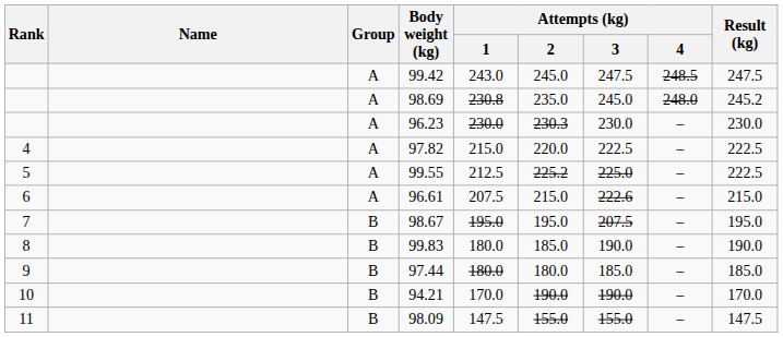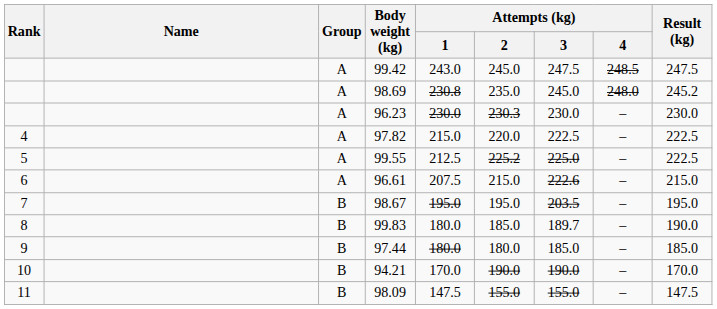 <table class="wikitable" style="text-align:center;">
 <tr>
 <th rowspan=2>Rank</th>
 <th rowspan=2 width=305>Name</th>
 <th rowspan=2 width=20>Group</th>
 <th rowspan=2 width=50>Body weight (kg)</th>
 <th colspan=4>Attempts (kg)</th>
 <th rowspan=2 width=60>Result (kg)</th>
 </tr>
 <tr>
 <th width=60>1</th>
 <th width=60>2</th>
 <th width=60>3</th>
 <th width=60>4</th>
 </tr>
 <tr>
 <td></td>
 <td align="left"></td>
 <td>A</td>
 <td>99.42</td>
 <td>243.0 </td>
 <td>245.0 </td>
 <td>247.5 </td>
 <td><s>248.5</s></td>
 <td>247.5</td>
 </tr>
 <tr>
 <td></td>
 <td align="left"></td>
 <td>A</td>
 <td>98.69</td>
 <td><s>230.8</s></td>
 <td>235.0</td>
 <td>245.0</td>
 <td><s>248.0</s></td>
 <td>245.2</td>
 </tr>
 <tr>
 <td></td>
 <td align="left"></td>
 <td>A</td>
 <td>96.23</td>
 <td><s>230.0</s></td>
 <td><s>230.3</s></td>
 <td>230.0</td>
 <td>–</td>
 <td>230.0</td>
 </tr>
 <tr>
 <td>4</td>
 <td align="left"></td>
 <td>A</td>
 <td>97.82</td>
 <td>215.0</td>
 <td>220.0</td>
 <td>222.5</td>
 <td>–</td>
 <td>222.5</td>
 </tr>
 <tr>
 <td>5</td>
 <td align="left"></td>
 <td>A</td>
 <td>99.55</td>
 <td>212.5</td>
 <td><s>225.2</s></td>
 <td><s>225.0</s></td>
 <td>–</td>
 <td>222.5</td>
 </tr>
 <tr>
 <td>6</td>
 <td align="left"></td>
 <td>A</td>
 <td>96.61</td>
 <td>207.5</td>
 <td>215.0</td>
 <td><s>222.6</s></td>
 <td>–</td>
 <td>215.0</td>
 </tr>
 <tr>
 <td>7</td>
 <td align="left"></td>
 <td>B</td>
 <td>98.67</td>
 <td><s>195.0</s></td>
 <td>195.0</td>
-<td><s>207.5</s></td>
+<td><s>203.5</s></td>
 <td>–</td>
 <td>195.0</td>
 </tr>
 <tr>
 <td>8</td>
 <td align="left"></td>
 <td>B</td>
 <td>99.83</td>
 <td>180.0</td>
 <td>185.0</td>
-<td>190.0</td>
+<td>189.7</td>
 <td>–</td>
 <td>190.0</td>
 </tr>
 <tr>
 <td>9</td>
 <td align="left"></td>
 <td>B</td>
 <td>97.44</td>
 <td><s>180.0</s></td>
 <td>180.0</td>
 <td>185.0</td>
 <td>–</td>
 <td>185.0</td>
 </tr>
 <tr>
 <td>10</td>
 <td align="left"></td>
 <td>B</td>
 <td>94.21</td>
 <td>170.0</td>
 <td><s>190.0</s></td>
 <td><s>190.0</s></td>
 <td>–</td>
 <td>170.0</td>
 </tr>
 <tr>
 <td>11</td>
 <td align="left"></td>
 <td>B</td>
 <td>98.09</td>
 <td>147.5</td>
 <td><s>155.0</s></td>
 <td><s>155.0</s></td>
 <td>–</td>
 <td>147.5</td>
 </tr>
 </table>
